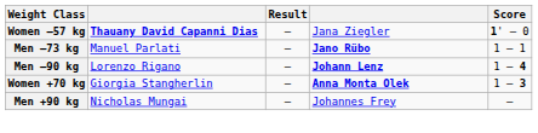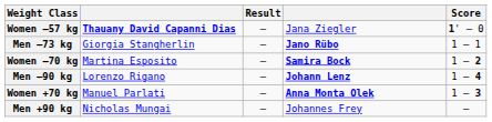 <table class="wikitable">
 <tr>
 <th>Weight Class</th>
 <th style="width:210px;"></th>
 <th>Result</th>
 <th style="width:210px;"></th>
 <th>Score</th>
 </tr>
 <tr>
 <th>Women –57 kg</th>
 <td><strong><a href='#'>Thauany David Capanni Dias</a></strong></td>
 <td align="center"><strong></strong> – </td>
 <td><a href='#'>Jana Ziegler</a></td>
 <td align="center"><strong>1</strong>' – 0</td>
 </tr>
 <tr>
 <th>Men –73 kg</th>
-<td><a href='#'>Manuel Parlati</a></td>
+<td><a href='#'>Giorgia Stangherlin</a></td>
 <td align="center"> – <strong></strong></td>
 <td><strong><a href='#'>Jano Rübo</a></strong></td>
 <td align="center">1 – 1</td>
+</tr>
+<tr>
+<th>Women –70 kg</th>
+<td><a href='#'>Martina Esposito</a></td>
+<td align="center"> – <strong></strong></td>
+<td><strong><a href='#'>Samira Bock</a></strong></td>
+<td align="center">1 – <strong>2</strong></td>
 </tr>
 <tr>
 <th>Men –90 kg</th>
 <td><a href='#'>Lorenzo Rigano</a></td>
 <td align="center"> – <strong></strong></td>
 <td><strong><a href='#'>Johann Lenz</a></strong></td>
 <td align="center">1 – <strong>4</strong></td>
 </tr>
 <tr>
 <th>Women +70 kg</th>
-<td><a href='#'>Giorgia Stangherlin</a></td>
+<td><a href='#'>Manuel Parlati</a></td>
 <td align="center"> – <strong></strong></td>
 <td><strong><a href='#'>Anna Monta Olek</a></strong></td>
 <td align="center">1 – <strong>3</strong></td>
 </tr>
 <tr>
 <th>Men +90 kg</th>
 <td><a href='#'>Nicholas Mungai</a></td>
 <td align="center">—</td>
 <td><a href='#'>Johannes Frey</a></td>
 <td align="center">—</td>
 </tr>
 </table>
